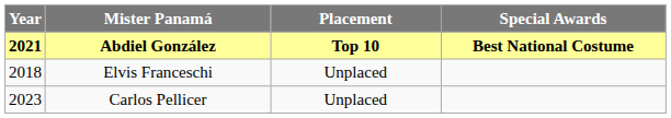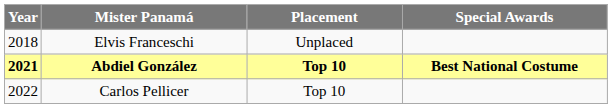 <table class="wikitable sortable" style="font-size: 95%; text-align:center">
 <tr>
 <th width="20" style="background-color:#787878;color:#FFFFFF;">Year</th>
 <th width="200" style="background-color:#787878;color:#FFFFFF;">Mister Panamá</th>
 <th width="150" style="background-color:#787878;color:#FFFFFF;">Placement</th>
 <th width="200" style="background-color:#787878;color:#FFFFFF;">Special Awards</th>
+</tr>
+<tr>
+<td>2018</td>
+<td>Elvis Franceschi</td>
+<td>Unplaced</td>
+<td></td>
 </tr>
 <tr style="background-color:#FFFF99; font-weight: bold">
 <td>2021</td>
 <td>Abdiel González</td>
 <td>Top 10</td>
 <td>Best National Costume</td>
 </tr>
 <tr>
-<td>2018</td>
-<td>Elvis Franceschi</td>
-<td>Unplaced</td>
-<td></td>
-</tr>
-<tr>
-<td>2023</td>
+<td>2022</td>
 <td>Carlos Pellicer</td>
-<td>Unplaced</td>
+<td>Top 10</td>
 <td></td>
 </tr>
 <tr>
 </tr>
 </table>
